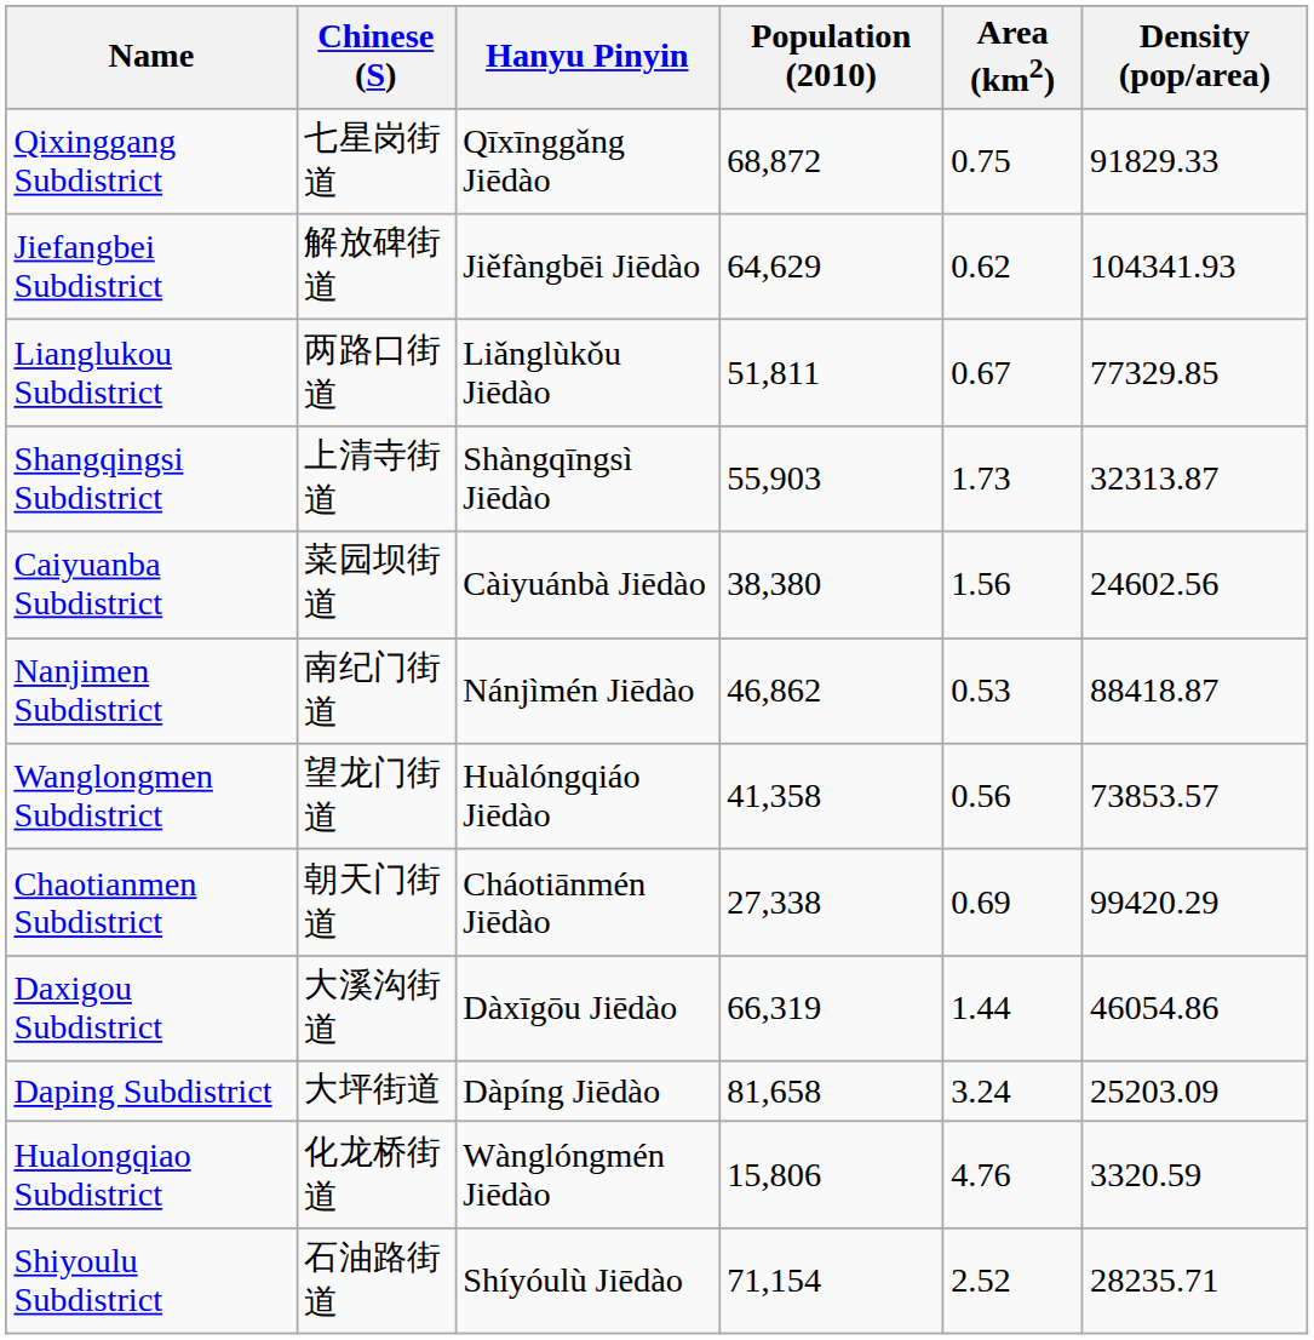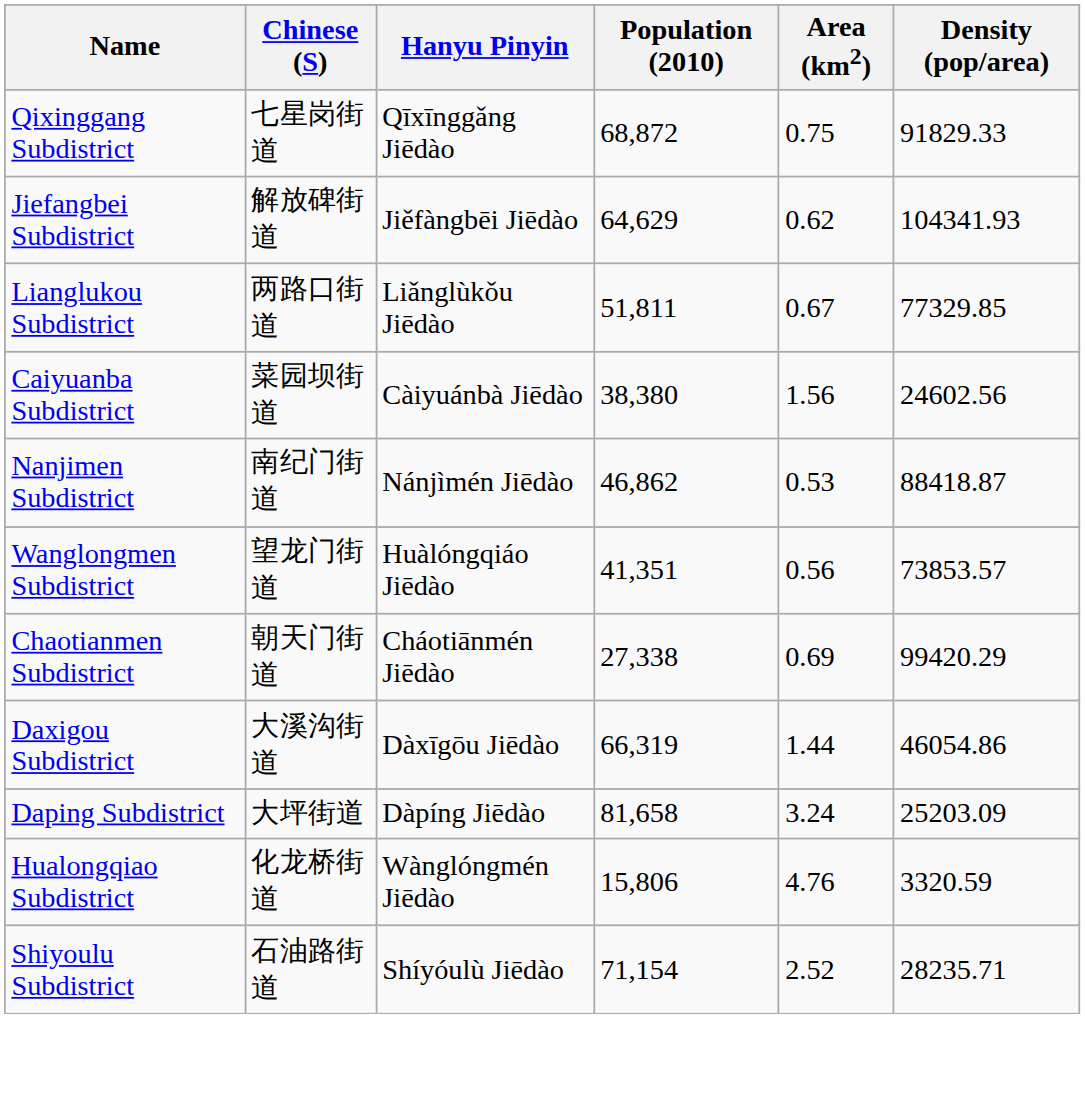 <table class="wikitable">
 <tr>
 <th>Name</th>
 <th><a href='#'>Chinese</a> (<a href='#'>S</a>)</th>
 <th><a href='#'>Hanyu Pinyin</a></th>
 <th>Population (2010)</th>
 <th>Area (km<sup>2</sup>)</th>
 <th>Density (pop/area)</th>
 </tr>
 <tr>
 <td><a href='#'>Qixinggang Subdistrict</a></td>
 <td>七星岗街道</td>
 <td>Qīxīnggǎng Jiēdào</td>
 <td>68,872</td>
 <td>0.75</td>
 <td>91829.33</td>
 </tr>
 <tr>
 <td><a href='#'>Jiefangbei Subdistrict</a></td>
 <td>解放碑街道</td>
 <td>Jiěfàngbēi Jiēdào</td>
 <td>64,629</td>
 <td>0.62</td>
 <td>104341.93</td>
 </tr>
 <tr>
 <td><a href='#'>Lianglukou Subdistrict</a></td>
 <td>两路口街道</td>
 <td>Liǎnglùkǒu Jiēdào</td>
 <td>51,811</td>
 <td>0.67</td>
 <td>77329.85</td>
 </tr>
 <tr>
-<td><a href='#'>Shangqingsi Subdistrict</a></td>
-<td>上清寺街道</td>
-<td>Shàngqīngsì Jiēdào</td>
-<td>55,903</td>
-<td>1.73</td>
-<td>32313.87</td>
-</tr>
-<tr>
 <td><a href='#'>Caiyuanba Subdistrict</a></td>
 <td>菜园坝街道</td>
 <td>Càiyuánbà Jiēdào</td>
 <td>38,380</td>
 <td>1.56</td>
 <td>24602.56</td>
 </tr>
 <tr>
 <td><a href='#'>Nanjimen Subdistrict</a></td>
 <td>南纪门街道</td>
 <td>Nánjìmén Jiēdào</td>
 <td>46,862</td>
 <td>0.53</td>
 <td>88418.87</td>
 </tr>
 <tr>
 <td><a href='#'>Wanglongmen Subdistrict</a></td>
 <td>望龙门街道</td>
 <td>Huàlóngqiáo Jiēdào</td>
-<td>41,358</td>
+<td>41,351</td>
 <td>0.56</td>
 <td>73853.57</td>
 </tr>
 <tr>
 <td><a href='#'>Chaotianmen Subdistrict</a></td>
 <td>朝天门街道</td>
 <td>Cháotiānmén Jiēdào</td>
 <td>27,338</td>
 <td>0.69</td>
 <td>99420.29</td>
 </tr>
 <tr>
 <td><a href='#'>Daxigou Subdistrict</a></td>
 <td>大溪沟街道</td>
 <td>Dàxīgōu Jiēdào</td>
 <td>66,319</td>
 <td>1.44</td>
 <td>46054.86</td>
 </tr>
 <tr>
 <td><a href='#'>Daping Subdistrict</a></td>
 <td>大坪街道</td>
 <td>Dàpíng Jiēdào</td>
 <td>81,658</td>
 <td>3.24</td>
 <td>25203.09</td>
 </tr>
 <tr>
 <td><a href='#'>Hualongqiao Subdistrict</a></td>
 <td>化龙桥街道</td>
 <td>Wànglóngmén Jiēdào</td>
 <td>15,806</td>
 <td>4.76</td>
 <td>3320.59</td>
 </tr>
 <tr>
 <td><a href='#'>Shiyoulu Subdistrict</a></td>
 <td>石油路街道</td>
 <td>Shíyóulù Jiēdào</td>
 <td>71,154</td>
 <td>2.52</td>
 <td>28235.71</td>
 </tr>
 </table>
